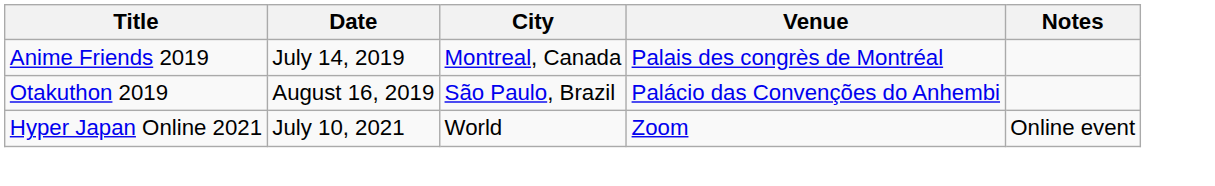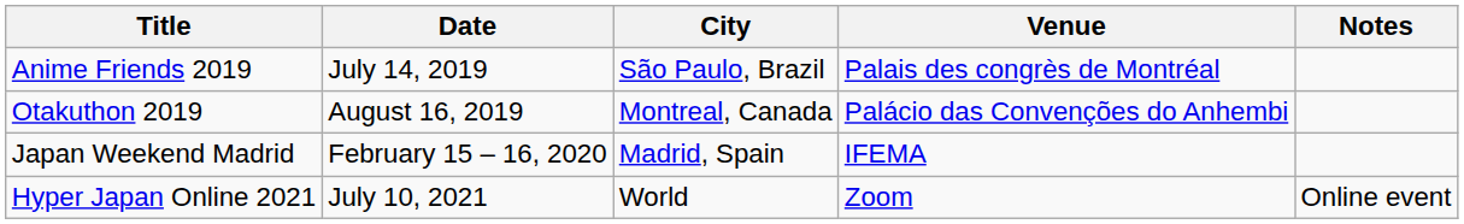 <table class="wikitable sortable">
 <tr>
 <th>Title</th>
 <th>Date</th>
 <th>City</th>
 <th>Venue</th>
 <th>Notes</th>
 </tr>
 <tr>
 <td><a href='#'>Anime Friends</a> 2019</td>
 <td>July 14, 2019</td>
-<td><a href='#'>Montreal</a>, Canada</td>
+<td><a href='#'>São Paulo</a>, Brazil</td>
 <td><a href='#'>Palais des congrès de Montréal</a></td>
 <td></td>
 </tr>
 <tr>
 <td><a href='#'>Otakuthon</a> 2019</td>
 <td>August 16, 2019</td>
-<td><a href='#'>São Paulo</a>, Brazil</td>
+<td><a href='#'>Montreal</a>, Canada</td>
 <td><a href='#'>Palácio das Convenções do Anhembi</a></td>
+<td></td>
+</tr>
+<tr>
+<td>Japan Weekend Madrid</td>
+<td>February 15 – 16, 2020</td>
+<td><a href='#'>Madrid</a>, Spain</td>
+<td><a href='#'>IFEMA</a></td>
 <td></td>
 </tr>
 <tr>
 <td><a href='#'>Hyper Japan</a> Online 2021</td>
 <td>July 10, 2021</td>
 <td>World</td>
 <td><a href='#'>Zoom</a></td>
 <td>Online event</td>
 </tr>
 </table>
